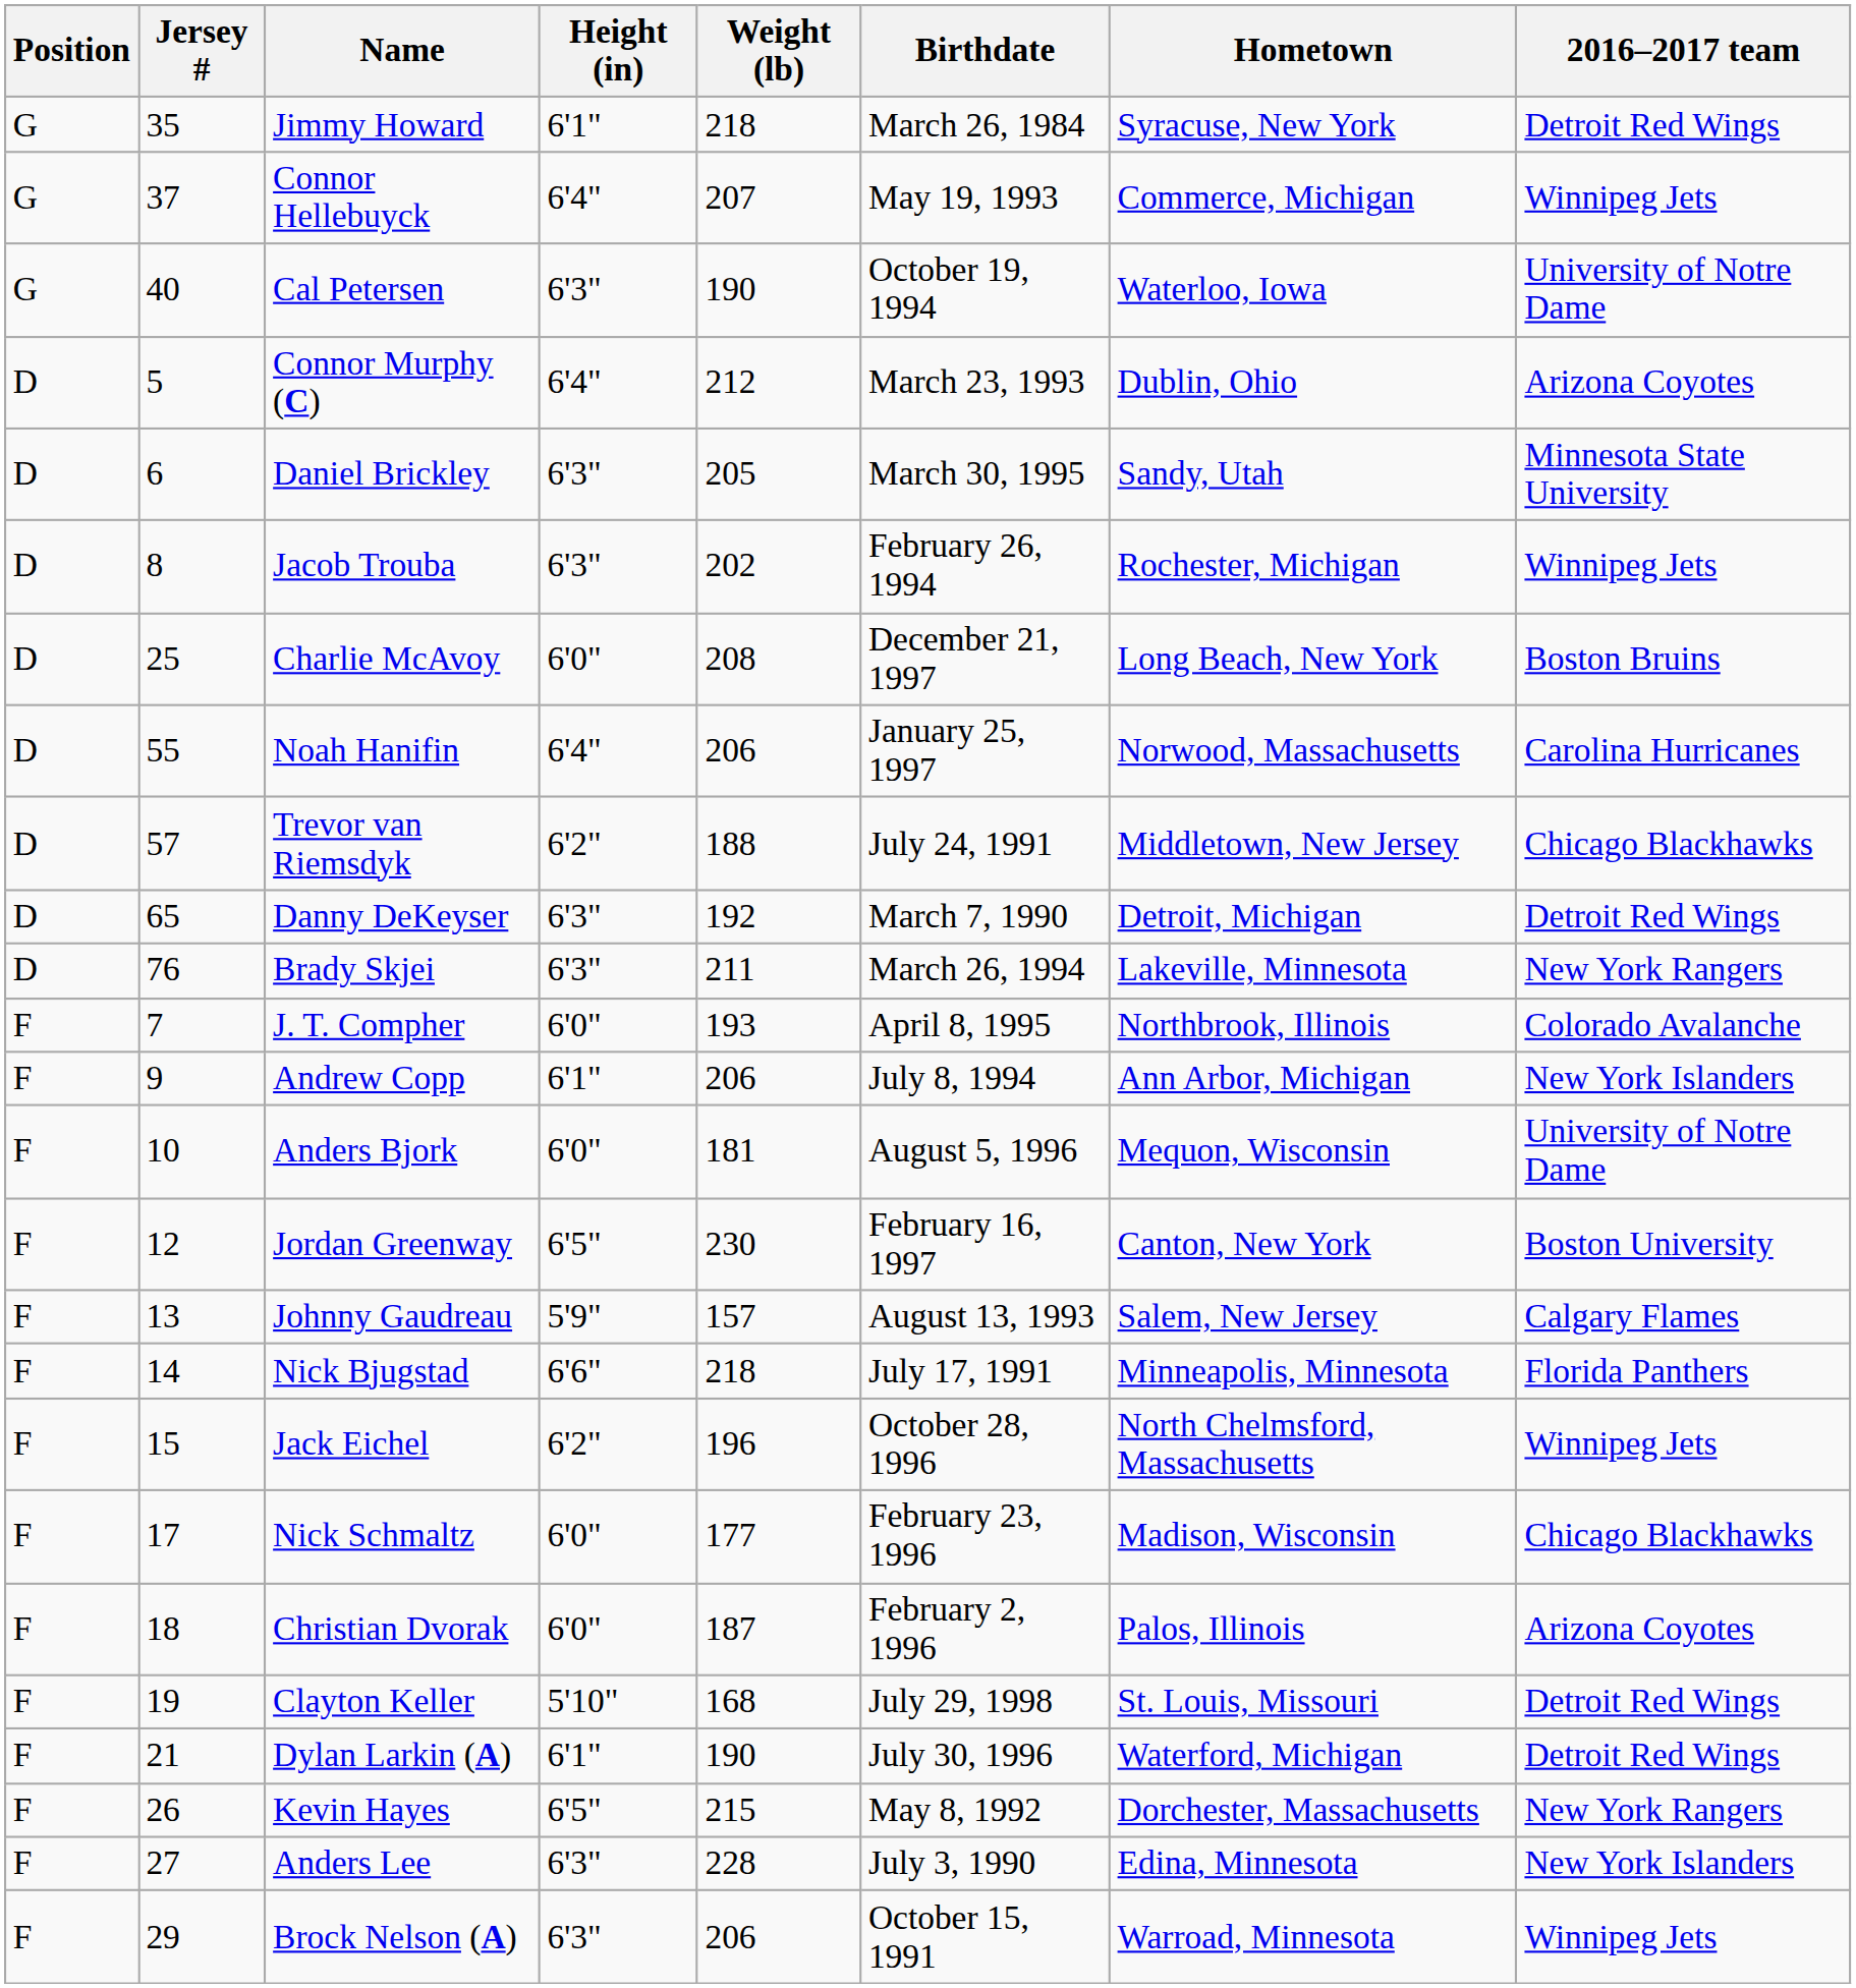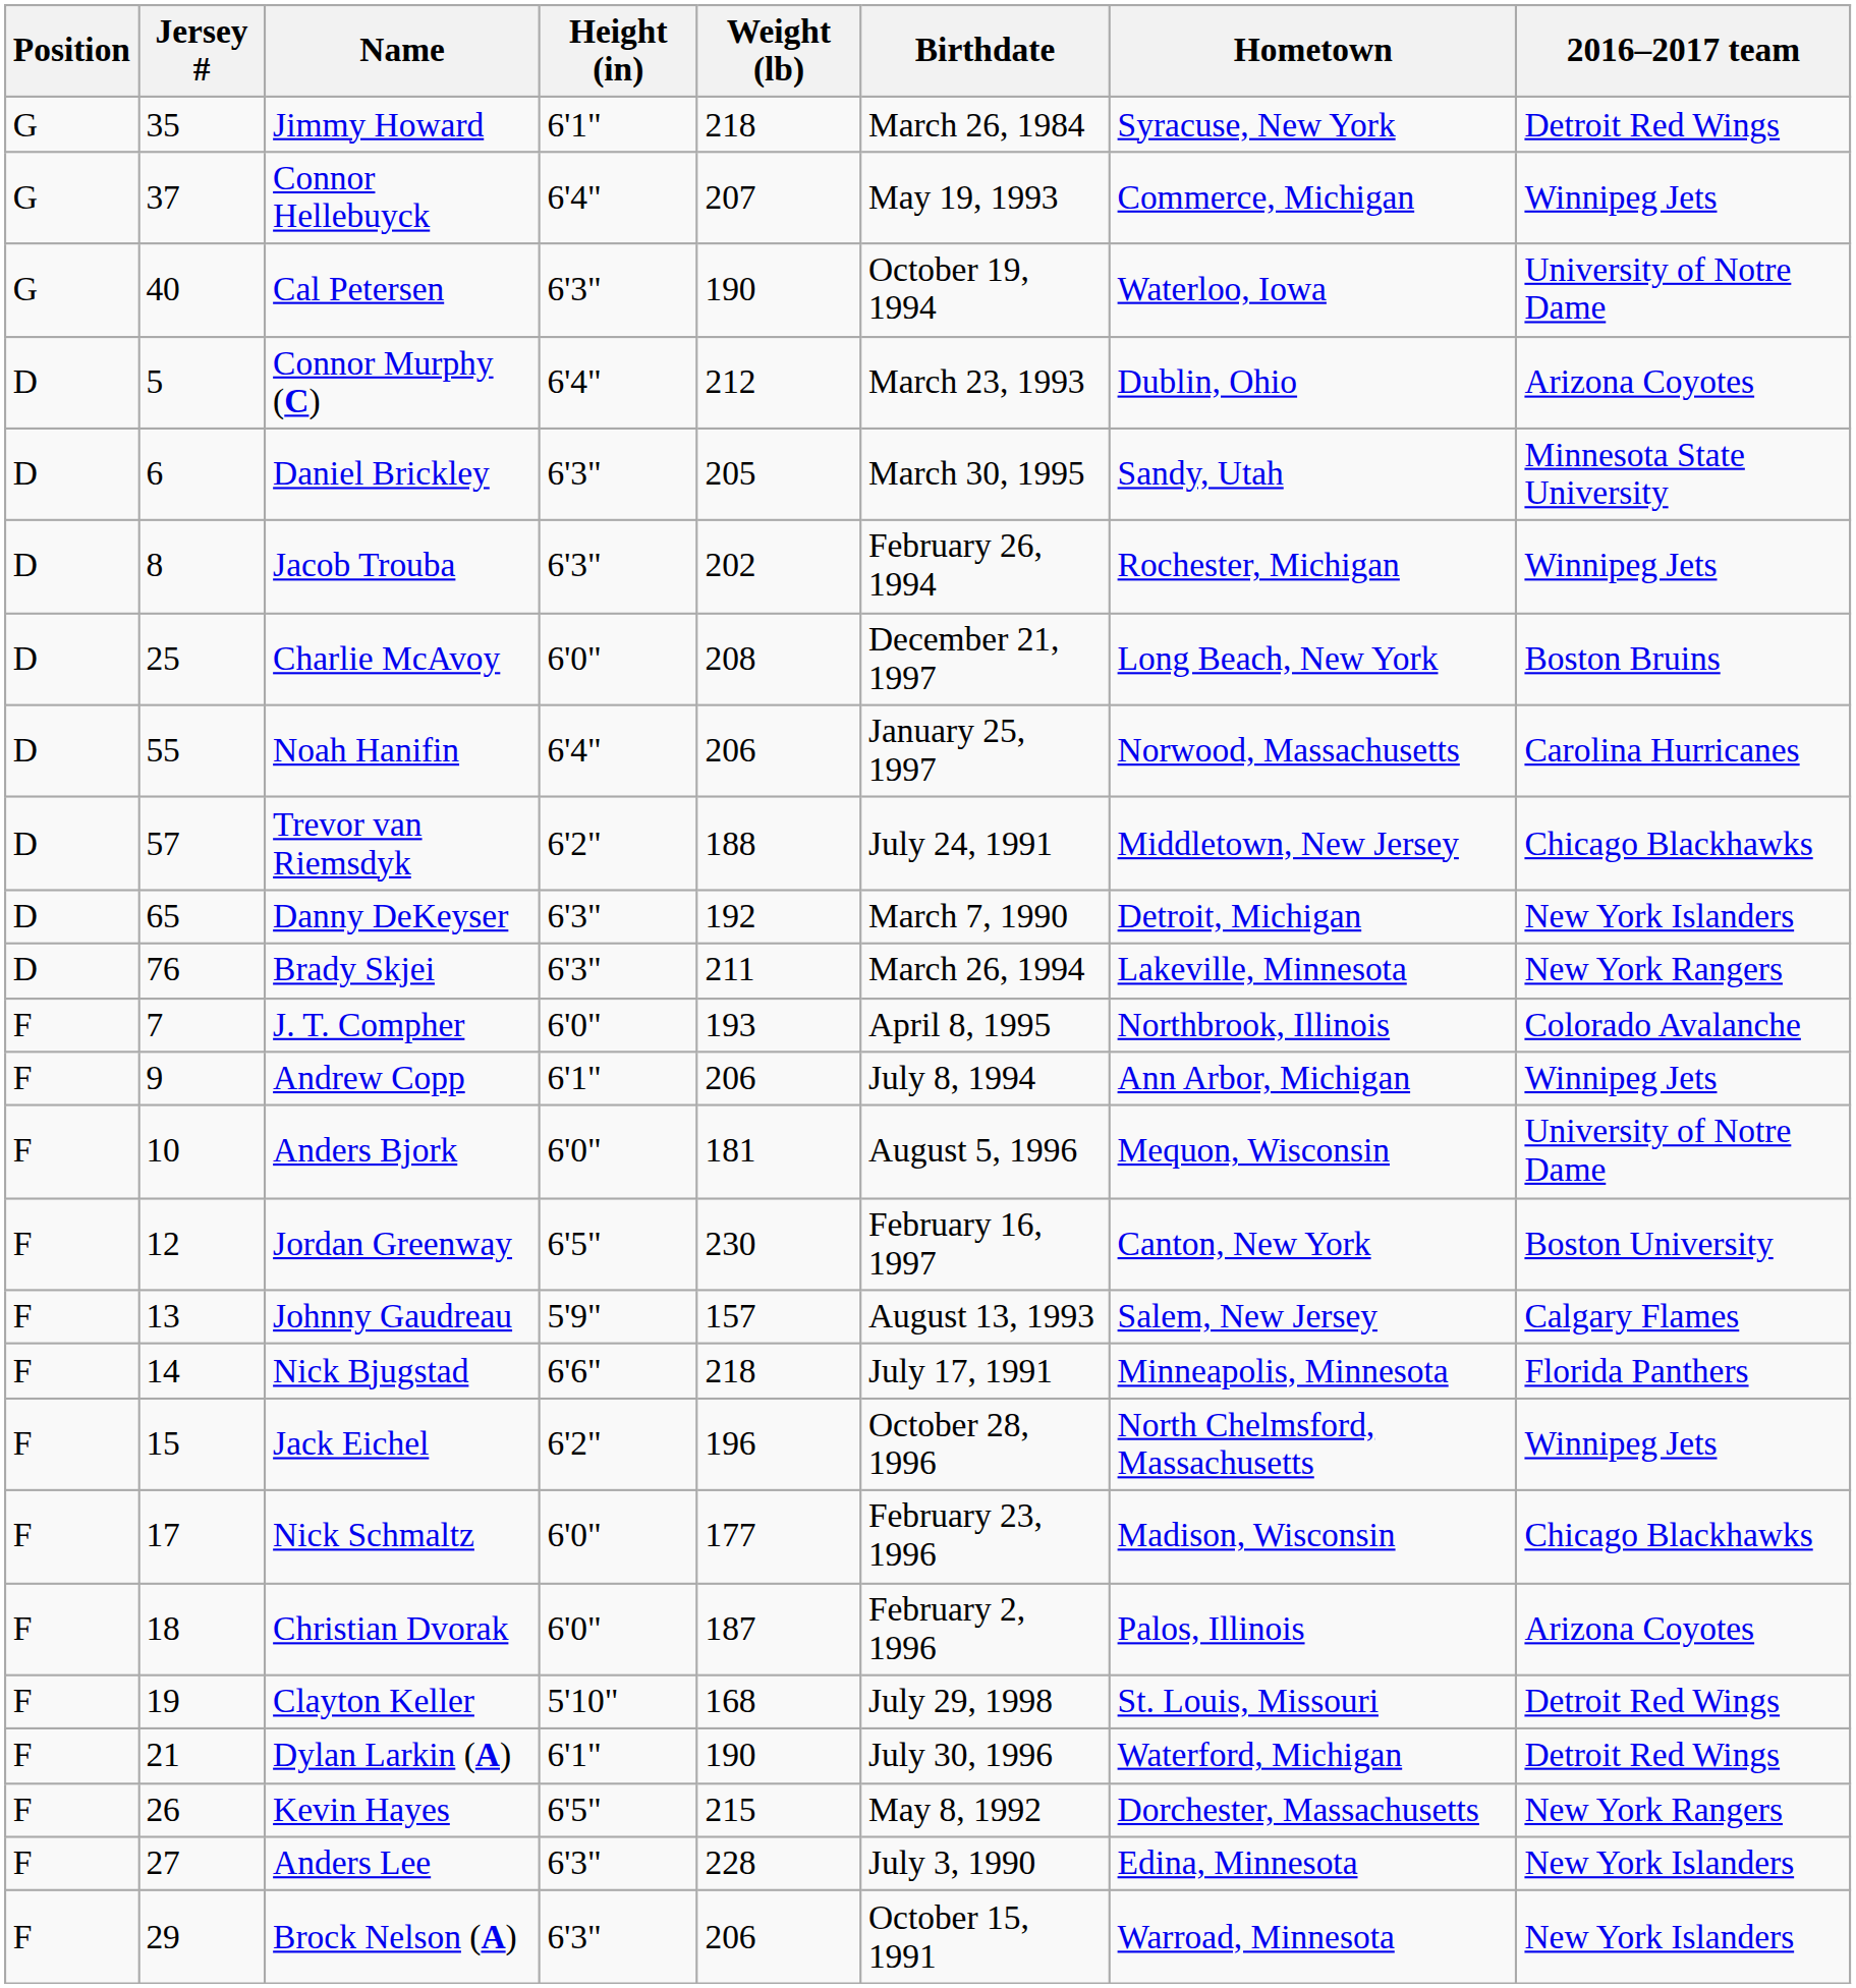 <table class="wikitable sortable">
 <tr>
 <th>Position</th>
 <th>Jersey #</th>
 <th>Name</th>
 <th>Height (in)</th>
 <th>Weight (lb)</th>
 <th>Birthdate</th>
 <th>Hometown</th>
 <th>2016–2017 team</th>
 </tr>
 <tr>
 <td>G</td>
 <td>35</td>
 <td><a href='#'>Jimmy Howard</a></td>
 <td>6'1"</td>
 <td>218</td>
 <td>March 26, 1984</td>
 <td><a href='#'>Syracuse, New York</a></td>
 <td><a href='#'>Detroit Red Wings</a></td>
 </tr>
 <tr>
 <td>G</td>
 <td>37</td>
 <td><a href='#'>Connor Hellebuyck</a></td>
 <td>6'4"</td>
 <td>207</td>
 <td>May 19, 1993</td>
 <td><a href='#'>Commerce, Michigan</a></td>
 <td><a href='#'>Winnipeg Jets</a></td>
 </tr>
 <tr>
 <td>G</td>
 <td>40</td>
 <td><a href='#'>Cal Petersen</a></td>
 <td>6'3"</td>
 <td>190</td>
 <td>October 19, 1994</td>
 <td><a href='#'>Waterloo, Iowa</a></td>
 <td><a href='#'>University of Notre Dame</a></td>
 </tr>
 <tr>
 <td>D</td>
 <td>5</td>
 <td><a href='#'>Connor Murphy</a> (<strong><a href='#'>C</a></strong>)</td>
 <td>6'4"</td>
 <td>212</td>
 <td>March 23, 1993</td>
 <td><a href='#'>Dublin, Ohio</a></td>
 <td><a href='#'>Arizona Coyotes</a></td>
 </tr>
 <tr>
 <td>D</td>
 <td>6</td>
 <td><a href='#'>Daniel Brickley</a></td>
 <td>6'3"</td>
 <td>205</td>
 <td>March 30, 1995</td>
 <td><a href='#'>Sandy, Utah</a></td>
 <td><a href='#'>Minnesota State University</a></td>
 </tr>
 <tr>
 <td>D</td>
 <td>8</td>
 <td><a href='#'>Jacob Trouba</a></td>
 <td>6'3"</td>
 <td>202</td>
 <td>February 26, 1994</td>
 <td><a href='#'>Rochester, Michigan</a></td>
 <td><a href='#'>Winnipeg Jets</a></td>
 </tr>
 <tr>
 <td>D</td>
 <td>25</td>
 <td><a href='#'>Charlie McAvoy</a></td>
 <td>6'0"</td>
 <td>208</td>
 <td>December 21, 1997</td>
 <td><a href='#'>Long Beach, New York</a></td>
 <td><a href='#'>Boston Bruins</a></td>
 </tr>
 <tr>
 <td>D</td>
 <td>55</td>
 <td><a href='#'>Noah Hanifin</a></td>
 <td>6'4"</td>
 <td>206</td>
 <td>January 25, 1997</td>
 <td><a href='#'>Norwood, Massachusetts</a></td>
 <td><a href='#'>Carolina Hurricanes</a></td>
 </tr>
 <tr>
 <td>D</td>
 <td>57</td>
 <td><a href='#'>Trevor van Riemsdyk</a></td>
 <td>6'2"</td>
 <td>188</td>
 <td>July 24, 1991</td>
 <td><a href='#'>Middletown, New Jersey</a></td>
 <td><a href='#'>Chicago Blackhawks</a></td>
 </tr>
 <tr>
 <td>D</td>
 <td>65</td>
 <td><a href='#'>Danny DeKeyser</a></td>
 <td>6'3"</td>
 <td>192</td>
 <td>March 7, 1990</td>
 <td><a href='#'>Detroit, Michigan</a></td>
-<td><a href='#'>Detroit Red Wings</a></td>
+<td><a href='#'>New York Islanders</a></td>
 </tr>
 <tr>
 <td>D</td>
 <td>76</td>
 <td><a href='#'>Brady Skjei</a></td>
 <td>6'3"</td>
 <td>211</td>
 <td>March 26, 1994</td>
 <td><a href='#'>Lakeville, Minnesota</a></td>
 <td><a href='#'>New York Rangers</a></td>
 </tr>
 <tr>
 <td>F</td>
 <td>7</td>
 <td><a href='#'>J. T. Compher</a></td>
 <td>6'0"</td>
 <td>193</td>
 <td>April 8, 1995</td>
 <td><a href='#'>Northbrook, Illinois</a></td>
 <td><a href='#'>Colorado Avalanche</a></td>
 </tr>
 <tr>
 <td>F</td>
 <td>9</td>
 <td><a href='#'>Andrew Copp</a></td>
 <td>6'1"</td>
 <td>206</td>
 <td>July 8, 1994</td>
 <td><a href='#'>Ann Arbor, Michigan</a></td>
-<td><a href='#'>New York Islanders</a></td>
+<td><a href='#'>Winnipeg Jets</a></td>
 </tr>
 <tr>
 <td>F</td>
 <td>10</td>
 <td><a href='#'>Anders Bjork</a></td>
 <td>6'0"</td>
 <td>181</td>
 <td>August 5, 1996</td>
 <td><a href='#'>Mequon, Wisconsin</a></td>
 <td><a href='#'>University of Notre Dame</a></td>
 </tr>
 <tr>
 <td>F</td>
 <td>12</td>
 <td><a href='#'>Jordan Greenway</a></td>
 <td>6'5"</td>
 <td>230</td>
 <td>February 16, 1997</td>
 <td><a href='#'>Canton, New York</a></td>
 <td><a href='#'>Boston University</a></td>
 </tr>
 <tr>
 <td>F</td>
 <td>13</td>
 <td><a href='#'>Johnny Gaudreau</a></td>
 <td>5'9"</td>
 <td>157</td>
 <td>August 13, 1993</td>
 <td><a href='#'>Salem, New Jersey</a></td>
 <td><a href='#'>Calgary Flames</a></td>
 </tr>
 <tr>
 <td>F</td>
 <td>14</td>
 <td><a href='#'>Nick Bjugstad</a></td>
 <td>6'6"</td>
 <td>218</td>
 <td>July 17, 1991</td>
 <td><a href='#'>Minneapolis, Minnesota</a></td>
 <td><a href='#'>Florida Panthers</a></td>
 </tr>
 <tr>
 <td>F</td>
 <td>15</td>
 <td><a href='#'>Jack Eichel</a></td>
 <td>6'2"</td>
 <td>196</td>
 <td>October 28, 1996</td>
 <td><a href='#'>North Chelmsford, Massachusetts</a></td>
 <td><a href='#'>Winnipeg Jets</a></td>
 </tr>
 <tr>
 <td>F</td>
 <td>17</td>
 <td><a href='#'>Nick Schmaltz</a></td>
 <td>6'0"</td>
 <td>177</td>
 <td>February 23, 1996</td>
 <td><a href='#'>Madison, Wisconsin</a></td>
 <td><a href='#'>Chicago Blackhawks</a></td>
 </tr>
 <tr>
 <td>F</td>
 <td>18</td>
 <td><a href='#'>Christian Dvorak</a></td>
 <td>6'0"</td>
 <td>187</td>
 <td>February 2, 1996</td>
 <td><a href='#'>Palos, Illinois</a></td>
 <td><a href='#'>Arizona Coyotes</a></td>
 </tr>
 <tr>
 <td>F</td>
 <td>19</td>
 <td><a href='#'>Clayton Keller</a></td>
 <td>5'10"</td>
 <td>168</td>
 <td>July 29, 1998</td>
 <td><a href='#'>St. Louis, Missouri</a></td>
 <td><a href='#'>Detroit Red Wings</a></td>
 </tr>
 <tr>
 <td>F</td>
 <td>21</td>
 <td><a href='#'>Dylan Larkin</a> (<strong><a href='#'>A</a></strong>)</td>
 <td>6'1"</td>
 <td>190</td>
 <td>July 30, 1996</td>
 <td><a href='#'>Waterford, Michigan</a></td>
 <td><a href='#'>Detroit Red Wings</a></td>
 </tr>
 <tr>
 <td>F</td>
 <td>26</td>
 <td><a href='#'>Kevin Hayes</a></td>
 <td>6'5"</td>
 <td>215</td>
 <td>May 8, 1992</td>
 <td><a href='#'>Dorchester, Massachusetts</a></td>
 <td><a href='#'>New York Rangers</a></td>
 </tr>
 <tr>
 <td>F</td>
 <td>27</td>
 <td><a href='#'>Anders Lee</a></td>
 <td>6'3"</td>
 <td>228</td>
 <td>July 3, 1990</td>
 <td><a href='#'>Edina, Minnesota</a></td>
 <td><a href='#'>New York Islanders</a></td>
 </tr>
 <tr>
 <td>F</td>
 <td>29</td>
 <td><a href='#'>Brock Nelson</a> (<strong><a href='#'>A</a></strong>)</td>
 <td>6'3"</td>
 <td>206</td>
 <td>October 15, 1991</td>
 <td><a href='#'>Warroad, Minnesota</a></td>
-<td><a href='#'>Winnipeg Jets</a></td>
+<td><a href='#'>New York Islanders</a></td>
 </tr>
 <tr>
 </tr>
 </table>
